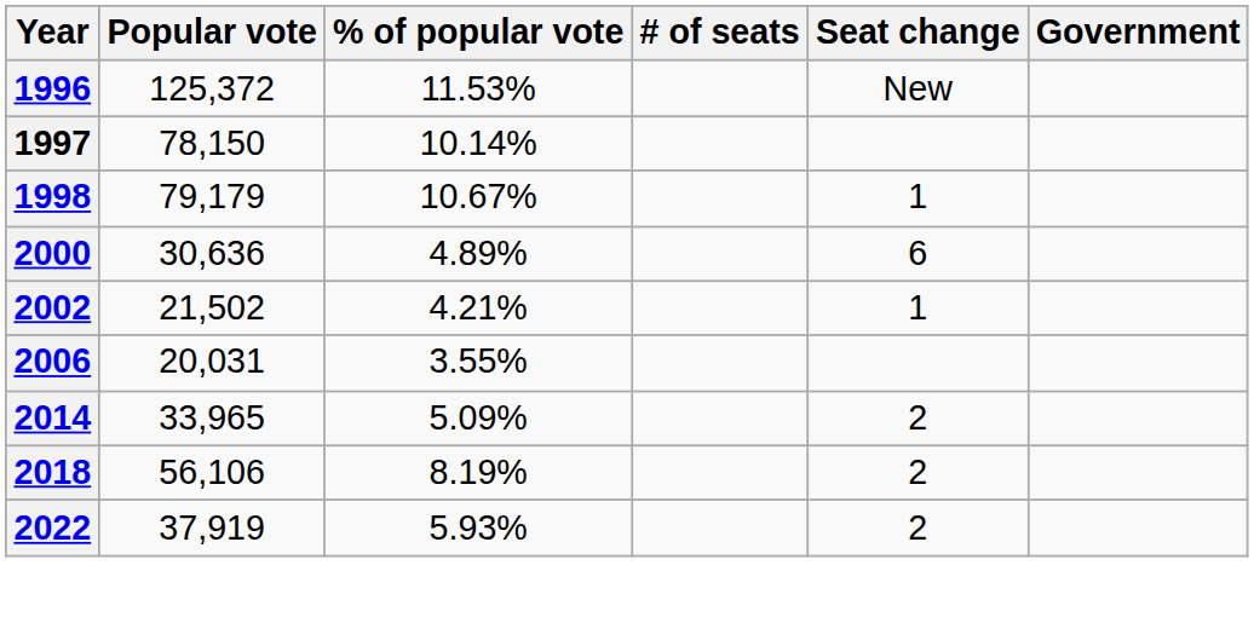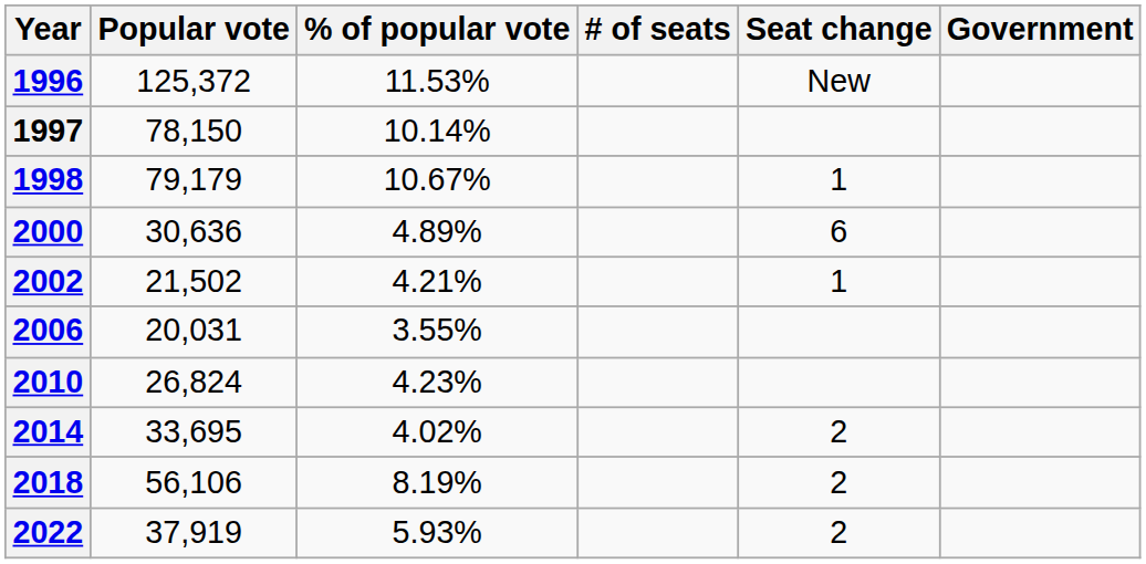 <table class="wikitable" style="text-align:center">
 <tr>
 <th>Year</th>
 <th>Popular vote</th>
 <th>% of popular vote</th>
 <th># of seats</th>
 <th>Seat change</th>
 <th>Government</th>
 </tr>
 <tr>
 <th><a href='#'>1996</a></th>
 <td>125,372</td>
 <td>11.53%</td>
 <td></td>
 <td>New</td>
 <td></td>
 </tr>
 <tr>
 <th>1997</th>
 <td>78,150</td>
 <td>10.14%</td>
 <td></td>
 <td></td>
 <td></td>
 </tr>
 <tr>
 <th><a href='#'>1998</a></th>
 <td>79,179</td>
 <td>10.67%</td>
 <td></td>
 <td> 1</td>
 <td></td>
 </tr>
 <tr>
 <th><a href='#'>2000</a></th>
 <td>30,636</td>
 <td>4.89%</td>
 <td></td>
 <td> 6</td>
 <td></td>
 </tr>
 <tr>
 <th><a href='#'>2002</a></th>
 <td>21,502</td>
 <td>4.21%</td>
 <td></td>
 <td> 1</td>
 <td></td>
 </tr>
 <tr>
 <th><a href='#'>2006</a></th>
 <td>20,031</td>
 <td>3.55%</td>
 <td></td>
 <td></td>
 <td></td>
 </tr>
 <tr>
+<th><a href='#'>2010</a></th>
+<td>26,824</td>
+<td>4.23%</td>
+<td></td>
+<td></td>
+<td></td>
+</tr>
+<tr>
 <th><a href='#'>2014</a></th>
-<td>33,965</td>
-<td>5.09%</td>
+<td>33,695</td>
+<td>4.02%</td>
 <td></td>
 <td> 2</td>
 <td></td>
 </tr>
 <tr>
 <th><a href='#'>2018</a></th>
 <td>56,106</td>
 <td>8.19%</td>
 <td></td>
 <td> 2</td>
 <td></td>
 </tr>
 <tr>
 <th><a href='#'>2022</a></th>
 <td>37,919</td>
 <td>5.93%</td>
 <td></td>
 <td> 2</td>
 <td></td>
 </tr>
 </table>
